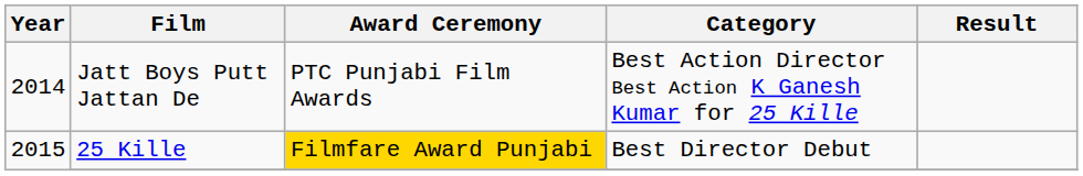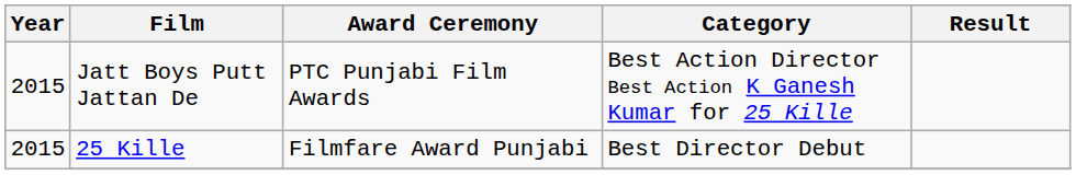 <table class="wikitable plainrowheaders">
 <tr>
 <th width=5%>Year</th>
 <th width=20%>Film</th>
 <th width=30%>Award Ceremony</th>
 <th width=29%>Category</th>
 <th width=15%>Result</th>
 </tr>
 <tr>
-<td>2014</td>
+<td>2015</td>
 <td>Jatt Boys Putt Jattan De</td>
 <td>PTC Punjabi Film Awards</td>
 <td>Best Action Director<br> <small>Best Action</small> <a href='#'>K Ganesh Kumar</a> for <em><a href='#'>25 Kille</a></em></td>
 <td></td>
 </tr>
 <tr>
 <td rowspan="7">2015</td>
 <td><a href='#'>25 Kille</a></td>
-<td style="background: gold;">Filmfare Award Punjabi</td>
+<td>Filmfare Award Punjabi</td>
 <td>Best Director Debut</td>
 <td></td>
 </tr>
 <tr>
 </tr>
 </table>
